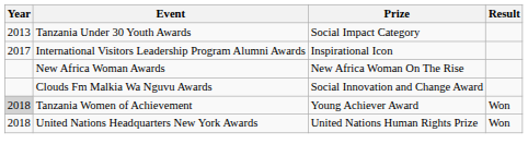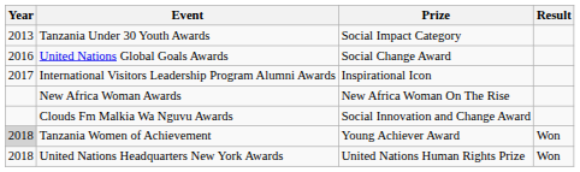 <table class="wikitable sortable">
 <tr>
 <th>Year</th>
 <th>Event</th>
 <th>Prize</th>
 <th>Result</th>
 </tr>
 <tr>
 <td>2013</td>
 <td>Tanzania Under 30 Youth Awards</td>
 <td>Social Impact Category</td>
+<td></td>
+</tr>
+<tr>
+<td>2016</td>
+<td><a href='#'>United Nations</a> Global Goals Awards</td>
+<td>Social Change Award</td>
 <td></td>
 </tr>
 <tr>
 <td>2017</td>
 <td>International Visitors Leadership Program Alumni Awards</td>
 <td>Inspirational Icon</td>
 <td></td>
 </tr>
 <tr>
 <td></td>
 <td>New Africa Woman Awards</td>
 <td>New Africa Woman On The Rise</td>
 <td></td>
 </tr>
 <tr>
 <td></td>
 <td>Clouds Fm Malkia Wa Nguvu Awards</td>
 <td>Social Innovation and Change Award</td>
 <td></td>
 </tr>
 <tr>
 <td style="background: lightgrey;">2018</td>
 <td>Tanzania Women of Achievement</td>
 <td>Young Achiever Award</td>
 <td>Won</td>
 </tr>
 <tr>
 <td>2018</td>
 <td>United Nations Headquarters New York Awards</td>
 <td>United Nations Human Rights Prize</td>
 <td>Won</td>
 </tr>
 </table>
